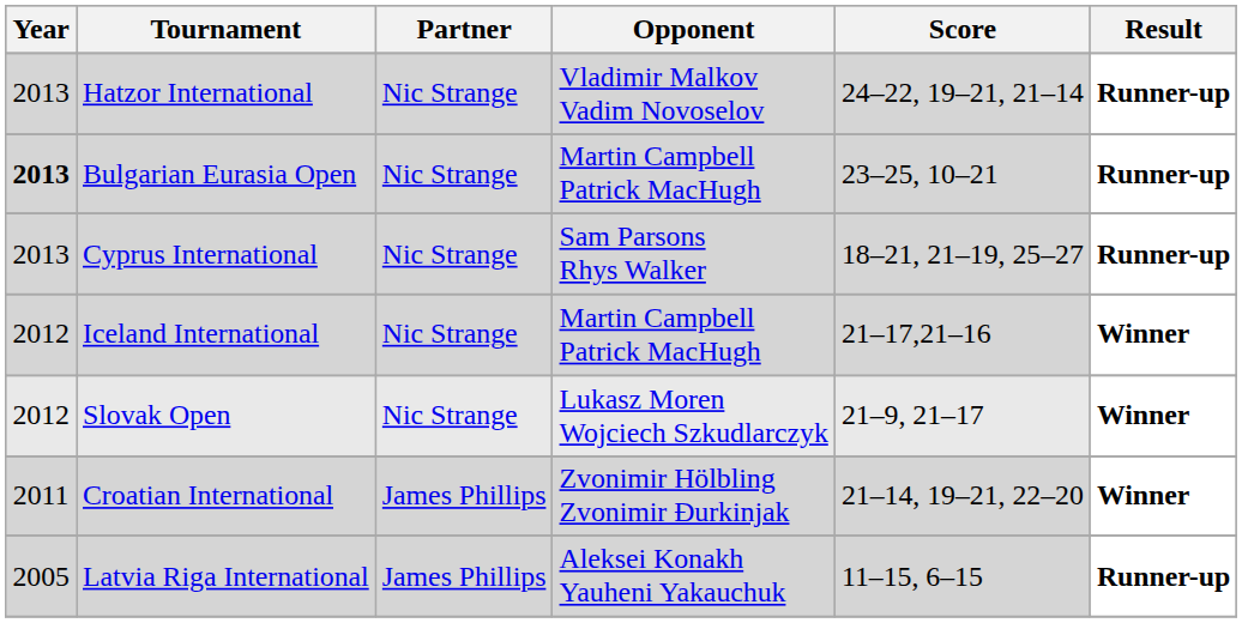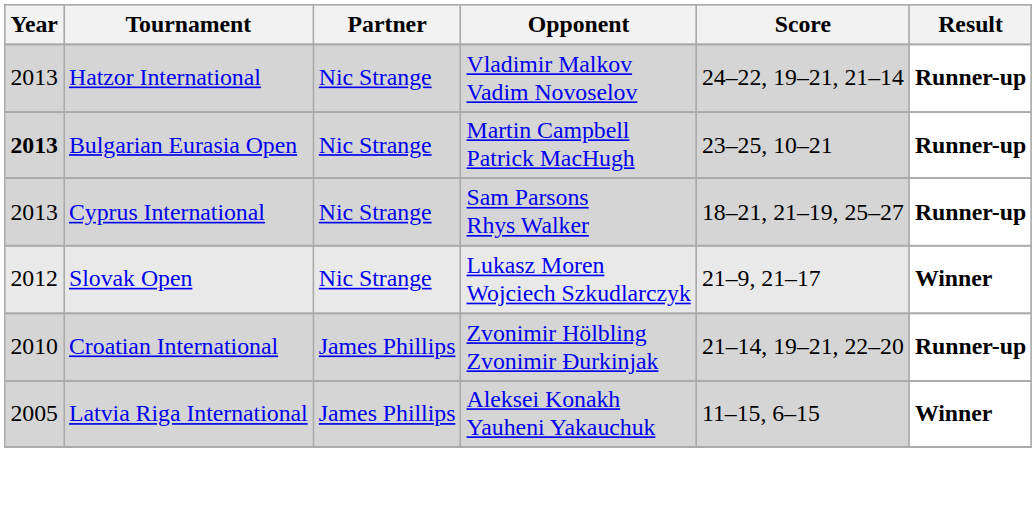 <table class="sortable wikitable" style="font-size: 90%;">
 <tr>
 <th>Year</th>
 <th>Tournament</th>
 <th>Partner</th>
 <th>Opponent</th>
 <th>Score</th>
 <th>Result</th>
 </tr>
 <tr>
 </tr>
 <tr style="background:#D5D5D5">
 <td align="center">2013</td>
 <td align="left"><a href='#'>Hatzor International</a></td>
 <td align="left"> <a href='#'>Nic Strange</a></td>
 <td align="left"> <a href='#'>Vladimir Malkov</a><br> <a href='#'>Vadim Novoselov</a></td>
 <td align="left">24–22, 19–21, 21–14</td>
 <td style="text-align:left; background:white"> <strong>Runner-up</strong></td>
 </tr>
 <tr>
 </tr>
 <tr style="background:#D5D5D5">
 <td align="center"><strong>2013</strong></td>
 <td align="left"><a href='#'>Bulgarian Eurasia Open</a></td>
 <td align="left"> <a href='#'>Nic Strange</a></td>
 <td align="left"> <a href='#'>Martin Campbell</a><br> <a href='#'>Patrick MacHugh</a></td>
 <td align="left">23–25, 10–21</td>
 <td style="text-align:left; background:white"> <strong>Runner-up</strong></td>
 </tr>
 <tr>
 </tr>
 <tr style="background:#D5D5D5">
 <td align="center">2013</td>
 <td align="left"><a href='#'>Cyprus International</a></td>
 <td align="left"> <a href='#'>Nic Strange</a></td>
 <td align="left"> <a href='#'>Sam Parsons</a><br> <a href='#'>Rhys Walker</a></td>
 <td align="left">18–21, 21–19, 25–27</td>
 <td style="text-align:left; background:white"> <strong>Runner-up</strong></td>
 </tr>
 <tr>
 </tr>
-<tr style="background:#D5D5D5">
-<td align="center">2012</td>
-<td align="left"><a href='#'>Iceland International</a></td>
-<td align="left"> <a href='#'>Nic Strange</a></td>
-<td align="left"> <a href='#'>Martin Campbell</a><br> <a href='#'>Patrick MacHugh</a></td>
-<td align="left">21–17,21–16</td>
-<td style="text-align:left; background:white"> <strong>Winner</strong></td>
-</tr>
 <tr>
 </tr>
 <tr style="background:#E9E9E9">
 <td align="center">2012</td>
 <td align="left"><a href='#'>Slovak Open</a></td>
 <td align="left"> <a href='#'>Nic Strange</a></td>
 <td align="left"> <a href='#'>Lukasz Moren</a><br> <a href='#'>Wojciech Szkudlarczyk</a></td>
 <td align="left">21–9, 21–17</td>
 <td style="text-align:left; background:white"> <strong>Winner</strong></td>
 </tr>
 <tr>
 </tr>
 <tr style="background:#D5D5D5">
-<td align="center">2011</td>
+<td align="center">2010</td>
 <td align="left"><a href='#'>Croatian International</a></td>
 <td align="left"> <a href='#'>James Phillips</a></td>
 <td align="left"> <a href='#'>Zvonimir Hölbling</a><br> <a href='#'>Zvonimir Đurkinjak</a></td>
 <td align="left">21–14, 19–21, 22–20</td>
-<td style="text-align:left; background:white"> <strong>Winner</strong></td>
+<td style="text-align:left; background:white"> <strong>Runner-up</strong></td>
 </tr>
 <tr>
 </tr>
 <tr style="background:#D5D5D5">
 <td align="center">2005</td>
 <td align="left"><a href='#'>Latvia Riga International</a></td>
 <td align="left"> <a href='#'>James Phillips</a></td>
 <td align="left"> <a href='#'>Aleksei Konakh</a><br> <a href='#'>Yauheni Yakauchuk</a></td>
 <td align="left">11–15, 6–15</td>
-<td style="text-align:left; background:white"> <strong>Runner-up</strong></td>
+<td style="text-align:left; background:white"> <strong>Winner</strong></td>
 </tr>
 <tr>
 </tr>
 </table>
